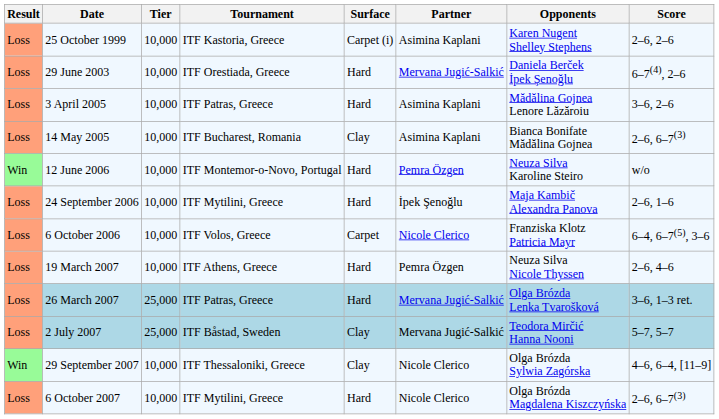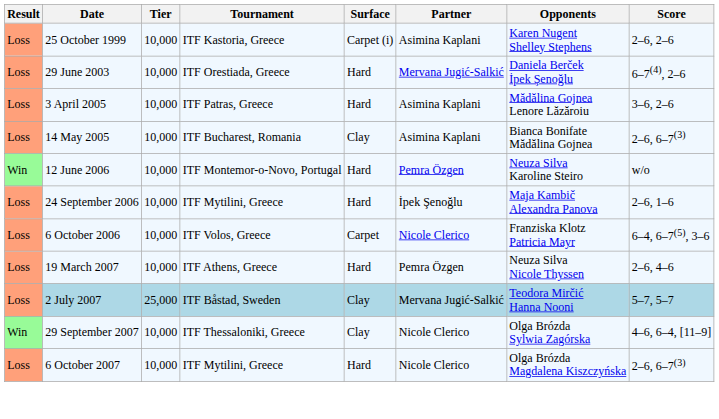 <table class="sortable wikitable">
 <tr>
 <th>Result</th>
 <th>Date</th>
 <th>Tier</th>
 <th>Tournament</th>
 <th>Surface</th>
 <th>Partner</th>
 <th>Opponents</th>
 <th class="unsortable">Score</th>
 </tr>
 <tr style="background:#f0f8ff;">
 <td bgcolor="FFA07A">Loss</td>
 <td>25 October 1999</td>
 <td>10,000</td>
 <td>ITF Kastoria, Greece</td>
 <td>Carpet (i)</td>
 <td> Asimina Kaplani</td>
 <td> <a href='#'>Karen Nugent</a> <br>  <a href='#'>Shelley Stephens</a></td>
 <td>2–6, 2–6</td>
 </tr>
 <tr style="background:#f0f8ff;">
 <td bgcolor="FFA07A">Loss</td>
 <td>29 June 2003</td>
 <td>10,000</td>
 <td>ITF Orestiada, Greece</td>
 <td>Hard</td>
 <td> <a href='#'>Mervana Jugić-Salkić</a></td>
 <td> <a href='#'>Daniela Berček</a> <br>  <a href='#'>İpek Şenoğlu</a></td>
 <td>6–7<sup>(4)</sup>, 2–6</td>
 </tr>
 <tr style="background:#f0f8ff;">
 <td bgcolor="FFA07A">Loss</td>
 <td>3 April 2005</td>
 <td>10,000</td>
 <td>ITF Patras, Greece</td>
 <td>Hard</td>
 <td> Asimina Kaplani</td>
 <td> <a href='#'>Mădălina Gojnea</a> <br>  Lenore Lăzăroiu</td>
 <td>3–6, 2–6</td>
 </tr>
 <tr style="background:#f0f8ff;">
 <td bgcolor="FFA07A">Loss</td>
 <td>14 May 2005</td>
 <td>10,000</td>
 <td>ITF Bucharest, Romania</td>
 <td>Clay</td>
 <td> Asimina Kaplani</td>
 <td> Bianca Bonifate <br>  Mădălina Gojnea</td>
 <td>2–6, 6–7<sup>(3)</sup></td>
 </tr>
 <tr style="background:#f0f8ff;">
 <td style="background:#98fb98;">Win</td>
 <td>12 June 2006</td>
 <td>10,000</td>
 <td>ITF Montemor-o-Novo, Portugal</td>
 <td>Hard</td>
 <td> <a href='#'>Pemra Özgen</a></td>
 <td> <a href='#'>Neuza Silva</a> <br>  Karoline Steiro</td>
 <td>w/o</td>
 </tr>
 <tr style="background:#f0f8ff;">
 <td style="background:#ffa07a;">Loss</td>
 <td>24 September 2006</td>
 <td>10,000</td>
 <td>ITF Mytilini, Greece</td>
 <td>Hard</td>
 <td> İpek Şenoğlu</td>
 <td> <a href='#'>Maja Kambič</a> <br>  <a href='#'>Alexandra Panova</a></td>
 <td>2–6, 1–6</td>
 </tr>
 <tr style="background:#f0f8ff;">
 <td style="background:#ffa07a;">Loss</td>
 <td>6 October 2006</td>
 <td>10,000</td>
 <td>ITF Volos, Greece</td>
 <td>Carpet</td>
 <td> <a href='#'>Nicole Clerico</a></td>
 <td> Franziska Klotz <br>  <a href='#'>Patricia Mayr</a></td>
 <td>6–4, 6–7<sup>(5)</sup>, 3–6</td>
 </tr>
 <tr style="background:#f0f8ff;">
 <td style="background:#ffa07a;">Loss</td>
 <td>19 March 2007</td>
 <td>10,000</td>
 <td>ITF Athens, Greece</td>
 <td>Hard</td>
 <td> Pemra Özgen</td>
 <td> Neuza Silva <br>  <a href='#'>Nicole Thyssen</a></td>
 <td>2–6, 4–6</td>
 </tr>
 <tr style="background:lightblue;">
 <td style="background:#ffa07a;">Loss</td>
-<td>26 March 2007</td>
-<td>25,000</td>
-<td>ITF Patras, Greece</td>
-<td>Hard</td>
-<td> <a href='#'>Mervana Jugić-Salkić</a></td>
-<td> <a href='#'>Olga Brózda</a> <br>  <a href='#'>Lenka Tvarošková</a></td>
-<td>3–6, 1–3 ret.</td>
-</tr>
-<tr style="background:lightblue;">
-<td style="background:#ffa07a;">Loss</td>
 <td>2 July 2007</td>
 <td>25,000</td>
 <td>ITF Båstad, Sweden</td>
 <td>Clay</td>
 <td> Mervana Jugić-Salkić</td>
 <td> <a href='#'>Teodora Mirčić</a> <br>  <a href='#'>Hanna Nooni</a></td>
 <td>5–7, 5–7</td>
 </tr>
 <tr bgcolor="#f0f8ff">
 <td bgcolor="98FB98">Win</td>
 <td>29 September 2007</td>
 <td>10,000</td>
 <td>ITF Thessaloniki, Greece</td>
 <td>Clay</td>
 <td> Nicole Clerico</td>
 <td> Olga Brózda <br>  <a href='#'>Sylwia Zagórska</a></td>
 <td>4–6, 6–4, [11–9]</td>
 </tr>
 <tr style="background:#f0f8ff;">
 <td style="background:#ffa07a;">Loss</td>
 <td>6 October 2007</td>
 <td>10,000</td>
 <td>ITF Mytilini, Greece</td>
 <td>Hard</td>
 <td> Nicole Clerico</td>
 <td> Olga Brózda <br>  <a href='#'>Magdalena Kiszczyńska</a></td>
 <td>2–6, 6–7<sup>(3)</sup></td>
 </tr>
 </table>
